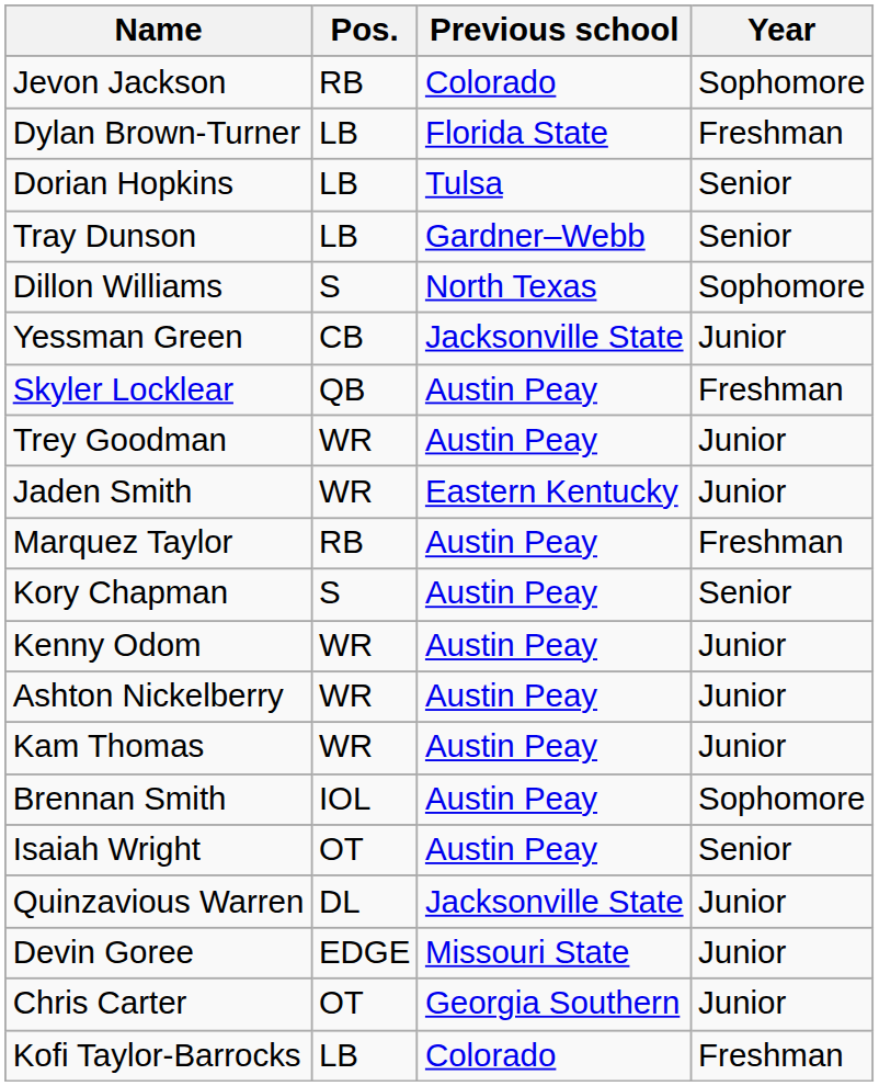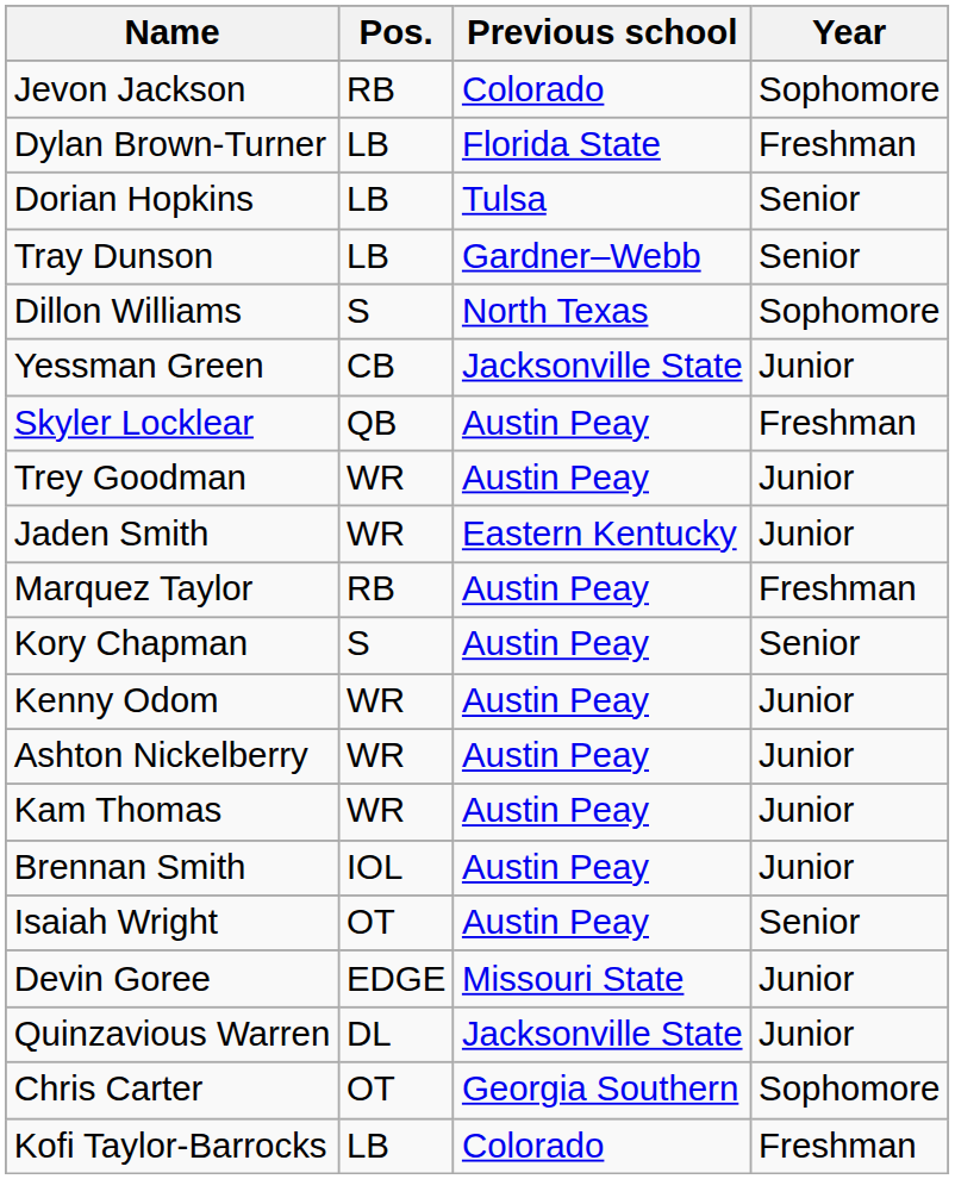 <table class="wikitable sortable">
 <tr>
 <th>Name</th>
 <th>Pos.</th>
 <th class="unsortable">Previous school</th>
 <th>Year</th>
 </tr>
 <tr>
 <td>Jevon Jackson</td>
 <td>RB</td>
 <td><a href='#'>Colorado</a></td>
 <td> Sophomore</td>
 </tr>
 <tr>
 <td>Dylan Brown-Turner</td>
 <td>LB</td>
 <td><a href='#'>Florida State</a></td>
 <td>Freshman</td>
 </tr>
 <tr>
 <td>Dorian Hopkins</td>
 <td>LB</td>
 <td><a href='#'>Tulsa</a></td>
 <td> Senior</td>
 </tr>
 <tr>
 <td>Tray Dunson</td>
 <td>LB</td>
 <td><a href='#'>Gardner–Webb</a></td>
 <td>Senior</td>
 </tr>
 <tr>
 <td>Dillon Williams</td>
 <td>S</td>
 <td><a href='#'>North Texas</a></td>
 <td>Sophomore</td>
 </tr>
 <tr>
 <td>Yessman Green</td>
 <td>CB</td>
 <td><a href='#'>Jacksonville State</a></td>
 <td>Junior</td>
 </tr>
 <tr>
 <td><a href='#'>Skyler Locklear</a></td>
 <td>QB</td>
 <td><a href='#'>Austin Peay</a></td>
 <td> Freshman</td>
 </tr>
 <tr>
 <td>Trey Goodman</td>
 <td>WR</td>
 <td><a href='#'>Austin Peay</a></td>
 <td>Junior</td>
 </tr>
 <tr>
 <td>Jaden Smith</td>
 <td>WR</td>
 <td><a href='#'>Eastern Kentucky</a></td>
 <td>Junior</td>
 </tr>
 <tr>
 <td>Marquez Taylor</td>
 <td>RB</td>
 <td><a href='#'>Austin Peay</a></td>
 <td>Freshman</td>
 </tr>
 <tr>
 <td>Kory Chapman</td>
 <td>S</td>
 <td><a href='#'>Austin Peay</a></td>
 <td>Senior</td>
 </tr>
 <tr>
 <td>Kenny Odom</td>
 <td>WR</td>
 <td><a href='#'>Austin Peay</a></td>
 <td>Junior</td>
 </tr>
 <tr>
 <td>Ashton Nickelberry</td>
 <td>WR</td>
 <td><a href='#'>Austin Peay</a></td>
 <td> Junior</td>
 </tr>
 <tr>
 <td>Kam Thomas</td>
 <td>WR</td>
 <td><a href='#'>Austin Peay</a></td>
 <td>Junior</td>
 </tr>
 <tr>
 <td>Brennan Smith</td>
 <td>IOL</td>
 <td><a href='#'>Austin Peay</a></td>
-<td> Sophomore</td>
+<td>Junior</td>
 </tr>
 <tr>
 <td>Isaiah Wright</td>
 <td>OT</td>
 <td><a href='#'>Austin Peay</a></td>
 <td>Senior</td>
 </tr>
 <tr>
+<td>Devin Goree</td>
+<td>EDGE</td>
+<td><a href='#'>Missouri State</a></td>
+<td>Junior</td>
+</tr>
+<tr>
 <td>Quinzavious Warren</td>
 <td>DL</td>
 <td><a href='#'>Jacksonville State</a></td>
 <td>Junior</td>
 </tr>
 <tr>
-<td>Devin Goree</td>
-<td>EDGE</td>
-<td><a href='#'>Missouri State</a></td>
-<td>Junior</td>
-</tr>
-<tr>
 <td>Chris Carter</td>
 <td>OT</td>
 <td><a href='#'>Georgia Southern</a></td>
-<td>Junior</td>
+<td> Sophomore</td>
 </tr>
 <tr>
 <td>Kofi Taylor-Barrocks</td>
 <td>LB</td>
 <td><a href='#'>Colorado</a></td>
 <td>Freshman</td>
 </tr>
 <tr>
 </tr>
 </table>
